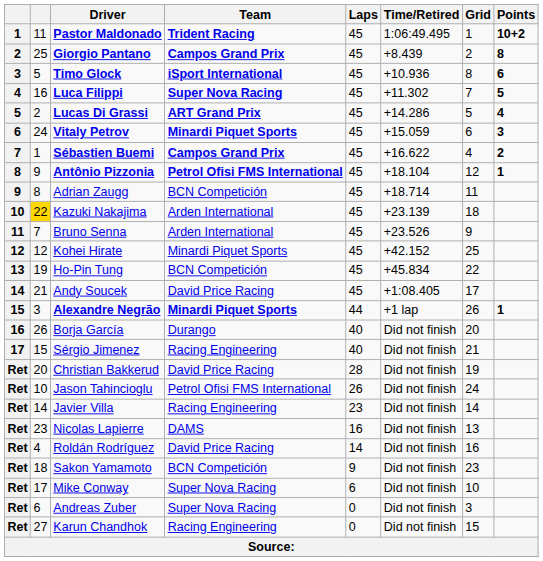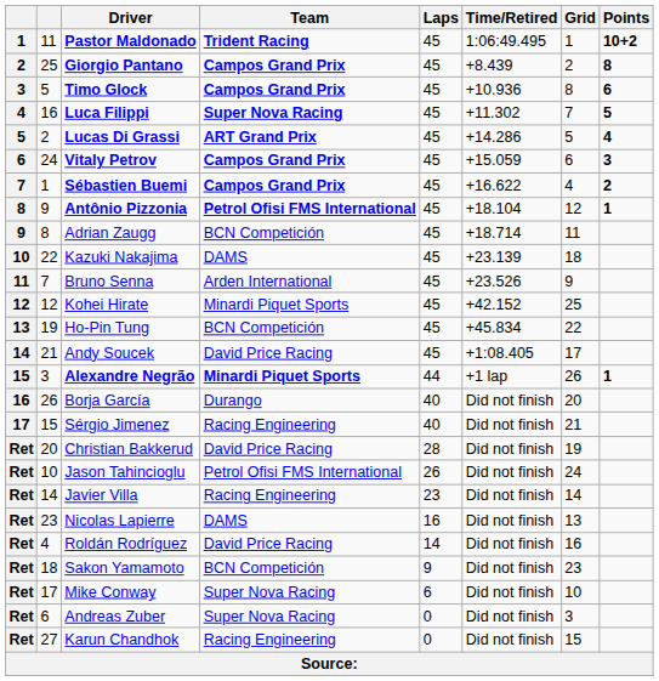 <table class="wikitable" style="font-size:85%">
 <tr>
 <th></th>
 <th></th>
 <th>Driver</th>
 <th>Team</th>
 <th>Laps</th>
 <th>Time/Retired</th>
 <th>Grid</th>
 <th>Points</th>
 </tr>
 <tr>
 <th>1</th>
 <td>11</td>
 <td> <strong><a href='#'>Pastor Maldonado</a></strong></td>
 <td><strong><a href='#'>Trident Racing</a></strong></td>
 <td>45</td>
 <td>1:06:49.495</td>
 <td>1</td>
 <td><strong>10+2</strong></td>
 </tr>
 <tr>
 <th>2</th>
 <td>25</td>
 <td> <strong><a href='#'>Giorgio Pantano</a></strong></td>
 <td><strong><a href='#'>Campos Grand Prix</a></strong></td>
 <td>45</td>
 <td>+8.439</td>
 <td>2</td>
 <td><strong>8</strong></td>
 </tr>
 <tr>
 <th>3</th>
 <td>5</td>
 <td> <strong><a href='#'>Timo Glock</a></strong></td>
-<td><strong><a href='#'>iSport International</a></strong></td>
+<td><strong><a href='#'>Campos Grand Prix</a></strong></td>
 <td>45</td>
 <td>+10.936</td>
 <td>8</td>
 <td><strong>6</strong></td>
 </tr>
 <tr>
 <th>4</th>
 <td>16</td>
 <td> <strong><a href='#'>Luca Filippi</a></strong></td>
 <td><strong><a href='#'>Super Nova Racing</a></strong></td>
 <td>45</td>
 <td>+11.302</td>
 <td>7</td>
 <td><strong>5</strong></td>
 </tr>
 <tr>
 <th>5</th>
 <td>2</td>
 <td> <strong><a href='#'>Lucas Di Grassi</a></strong></td>
 <td><strong><a href='#'>ART Grand Prix</a></strong></td>
 <td>45</td>
 <td>+14.286</td>
 <td>5</td>
 <td><strong>4</strong></td>
 </tr>
 <tr>
 <th>6</th>
 <td>24</td>
 <td> <strong><a href='#'>Vitaly Petrov</a></strong></td>
-<td><strong><a href='#'>Minardi Piquet Sports</a></strong></td>
+<td><strong><a href='#'>Campos Grand Prix</a></strong></td>
 <td>45</td>
 <td>+15.059</td>
 <td>6</td>
 <td><strong>3</strong></td>
 </tr>
 <tr>
 <th>7</th>
 <td>1</td>
 <td> <strong><a href='#'>Sébastien Buemi</a></strong></td>
 <td><strong><a href='#'>Campos Grand Prix</a></strong></td>
 <td>45</td>
 <td>+16.622</td>
 <td>4</td>
 <td><strong>2</strong></td>
 </tr>
 <tr>
 <th>8</th>
 <td>9</td>
 <td> <strong><a href='#'>Antônio Pizzonia</a></strong></td>
 <td><strong><a href='#'>Petrol Ofisi FMS International</a></strong></td>
 <td>45</td>
 <td>+18.104</td>
 <td>12</td>
 <td><strong>1</strong></td>
 </tr>
 <tr>
 <th>9</th>
 <td>8</td>
 <td> <a href='#'>Adrian Zaugg</a></td>
 <td><a href='#'>BCN Competición</a></td>
 <td>45</td>
 <td>+18.714</td>
 <td>11</td>
 <td></td>
 </tr>
 <tr>
 <th>10</th>
-<td style="background: gold;">22</td>
+<td>22</td>
 <td> <a href='#'>Kazuki Nakajima</a></td>
-<td><a href='#'>Arden International</a></td>
+<td><a href='#'>DAMS</a></td>
 <td>45</td>
 <td>+23.139</td>
 <td>18</td>
 <td></td>
 </tr>
 <tr>
 <th>11</th>
 <td>7</td>
 <td> <a href='#'>Bruno Senna</a></td>
 <td><a href='#'>Arden International</a></td>
 <td>45</td>
 <td>+23.526</td>
 <td>9</td>
 <td></td>
 </tr>
 <tr>
 <th>12</th>
 <td>12</td>
 <td> <a href='#'>Kohei Hirate</a></td>
 <td><a href='#'>Minardi Piquet Sports</a></td>
 <td>45</td>
 <td>+42.152</td>
 <td>25</td>
 <td></td>
 </tr>
 <tr>
 <th>13</th>
 <td>19</td>
 <td> <a href='#'>Ho-Pin Tung</a></td>
 <td><a href='#'>BCN Competición</a></td>
 <td>45</td>
 <td>+45.834</td>
 <td>22</td>
 <td></td>
 </tr>
 <tr>
 <th>14</th>
 <td>21</td>
 <td> <a href='#'>Andy Soucek</a></td>
 <td><a href='#'>David Price Racing</a></td>
 <td>45</td>
 <td>+1:08.405</td>
 <td>17</td>
 <td></td>
 </tr>
 <tr>
 <th>15</th>
 <td>3</td>
 <td> <strong><a href='#'>Alexandre Negrão</a></strong></td>
 <td><strong><a href='#'>Minardi Piquet Sports</a></strong></td>
 <td>44</td>
 <td>+1 lap</td>
 <td>26</td>
 <td><strong>1</strong></td>
 </tr>
 <tr>
 <th>16</th>
 <td>26</td>
 <td> <a href='#'>Borja García</a></td>
 <td><a href='#'>Durango</a></td>
 <td>40</td>
 <td>Did not finish</td>
 <td>20</td>
 <td></td>
 </tr>
 <tr>
 <th>17</th>
 <td>15</td>
 <td> <a href='#'>Sérgio Jimenez</a></td>
 <td><a href='#'>Racing Engineering</a></td>
 <td>40</td>
 <td>Did not finish</td>
 <td>21</td>
 <td></td>
 </tr>
 <tr>
 <th>Ret</th>
 <td>20</td>
 <td> <a href='#'>Christian Bakkerud</a></td>
 <td><a href='#'>David Price Racing</a></td>
 <td>28</td>
 <td>Did not finish</td>
 <td>19</td>
 <td></td>
 </tr>
 <tr>
 <th>Ret</th>
 <td>10</td>
 <td> <a href='#'>Jason Tahincioglu</a></td>
 <td><a href='#'>Petrol Ofisi FMS International</a></td>
 <td>26</td>
 <td>Did not finish</td>
 <td>24</td>
 <td></td>
 </tr>
 <tr>
 <th>Ret</th>
 <td>14</td>
 <td> <a href='#'>Javier Villa</a></td>
 <td><a href='#'>Racing Engineering</a></td>
 <td>23</td>
 <td>Did not finish</td>
 <td>14</td>
 <td></td>
 </tr>
 <tr>
 <th>Ret</th>
 <td>23</td>
 <td> <a href='#'>Nicolas Lapierre</a></td>
 <td><a href='#'>DAMS</a></td>
 <td>16</td>
 <td>Did not finish</td>
 <td>13</td>
 <td></td>
 </tr>
 <tr>
 <th>Ret</th>
 <td>4</td>
 <td> <a href='#'>Roldán Rodríguez</a></td>
 <td><a href='#'>David Price Racing</a></td>
 <td>14</td>
 <td>Did not finish</td>
 <td>16</td>
 <td></td>
 </tr>
 <tr>
 <th>Ret</th>
 <td>18</td>
 <td> <a href='#'>Sakon Yamamoto</a></td>
 <td><a href='#'>BCN Competición</a></td>
 <td>9</td>
 <td>Did not finish</td>
 <td>23</td>
 <td></td>
 </tr>
 <tr>
 <th>Ret</th>
 <td>17</td>
 <td> <a href='#'>Mike Conway</a></td>
 <td><a href='#'>Super Nova Racing</a></td>
 <td>6</td>
 <td>Did not finish</td>
 <td>10</td>
 <td></td>
 </tr>
 <tr>
 <th>Ret</th>
 <td>6</td>
 <td> <a href='#'>Andreas Zuber</a></td>
 <td><a href='#'>Super Nova Racing</a></td>
 <td>0</td>
 <td>Did not finish</td>
 <td>3</td>
 <td></td>
 </tr>
 <tr>
 <th>Ret</th>
 <td>27</td>
 <td> <a href='#'>Karun Chandhok</a></td>
 <td><a href='#'>Racing Engineering</a></td>
 <td>0</td>
 <td>Did not finish</td>
 <td>15</td>
 <td></td>
 </tr>
 <tr>
 <th colspan="8">Source:</th>
 </tr>
 <tr>
 </tr>
 </table>
